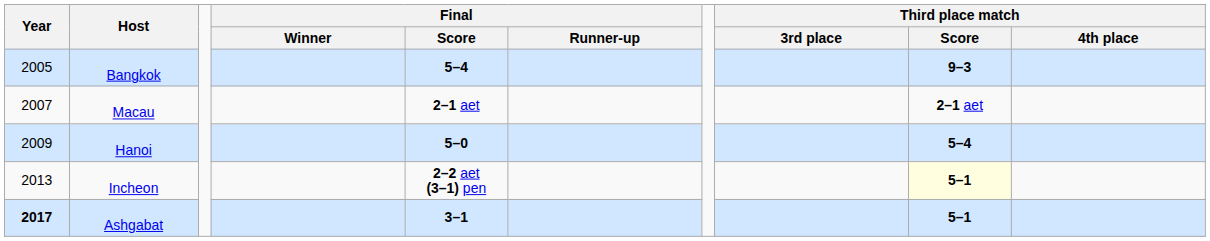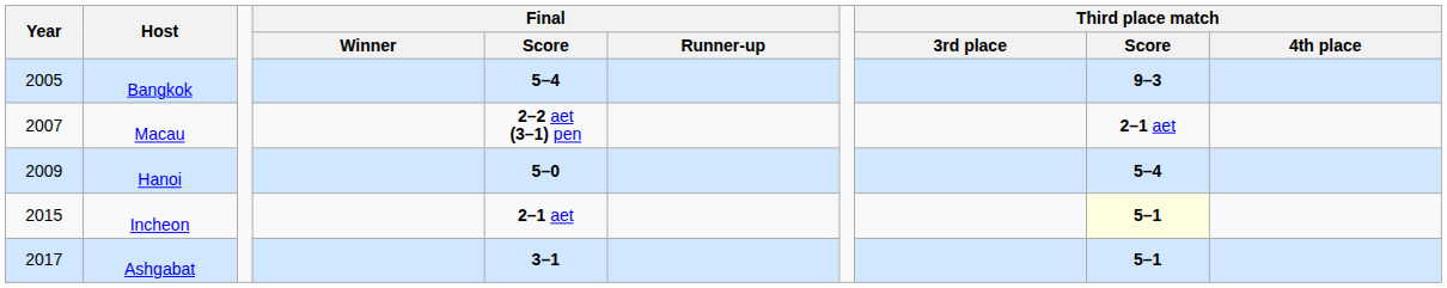 <table class="wikitable" style="font-size:90%; width: 98%; text-align: center;">
 <tr>
 <th rowspan=2 width=5%>Year</th>
 <th rowspan=2 width=10%>Host</th>
 <td width=1% rowspan=7></td>
 <th colspan=3>Final</th>
 <td width=1% rowspan=7></td>
 <th colspan=3>Third place match</th>
 </tr>
 <tr>
 <th width=15%>Winner</th>
 <th width=8%>Score</th>
 <th width=15%>Runner-up</th>
 <th width=15%>3rd place</th>
 <th width=8%>Score</th>
 <th width=15%>4th place</th>
 </tr>
 <tr bgcolor=#D0E7FF>
 <td>2005<br></td>
 <td><br><a href='#'>Bangkok</a></td>
 <td></td>
 <td><strong>5–4</strong></td>
 <td></td>
 <td></td>
 <td><strong>9–3</strong></td>
 <td></td>
 </tr>
 <tr>
 <td>2007<br></td>
 <td><br><a href='#'>Macau</a></td>
 <td></td>
-<td><strong>2–1</strong> <a href='#'>aet</a></td>
+<td><strong>2–2</strong> <a href='#'>aet</a><br><strong>(3–1)</strong> <a href='#'>pen</a></td>
 <td></td>
 <td></td>
 <td><strong>2–1</strong> <a href='#'>aet</a></td>
 <td></td>
 </tr>
 <tr bgcolor=#D0E7FF>
 <td>2009<br></td>
 <td><br><a href='#'>Hanoi</a></td>
 <td></td>
 <td><strong>5–0</strong></td>
 <td></td>
 <td></td>
 <td><strong>5–4</strong></td>
 <td></td>
 </tr>
 <tr>
-<td>2013<br></td>
+<td>2015<br></td>
 <td><br><a href='#'>Incheon</a></td>
 <td></td>
-<td><strong>2–2</strong> <a href='#'>aet</a><br><strong>(3–1)</strong> <a href='#'>pen</a></td>
+<td><strong>2–1</strong> <a href='#'>aet</a></td>
 <td></td>
 <td></td>
 <td style="background: lightyellow;"><strong>5–1</strong></td>
 <td></td>
 </tr>
 <tr bgcolor=#D0E7FF>
-<td><strong>2017<br></strong></td>
+<td>2017<br></td>
 <td><br><a href='#'>Ashgabat</a></td>
 <td></td>
 <td><strong>3–1</strong></td>
 <td></td>
 <td></td>
 <td><strong>5–1</strong></td>
 <td></td>
 </tr>
 </table>
